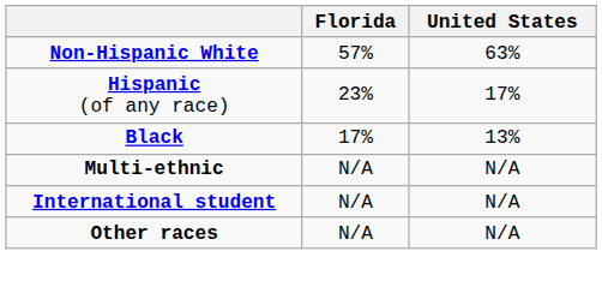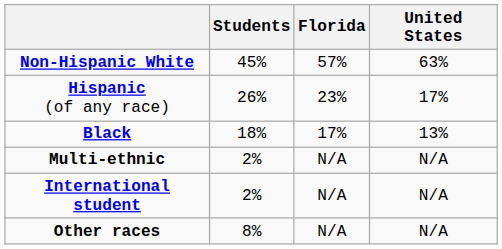 <table style="margin:auto; text-align:center; width:45%;" class="wikitable sortable">
 <tr>
 <th></th>
+<th>Students</th>
 <th>Florida</th>
 <th>United States</th>
 </tr>
 <tr>
 <td><strong><a href='#'>Non-Hispanic White</a></strong></td>
+<td>45%</td>
 <td>57%</td>
 <td>63%</td>
 </tr>
 <tr>
 <td><strong><a href='#'>Hispanic</a></strong><br> (of any race)</td>
+<td>26%</td>
 <td>23%</td>
 <td>17%</td>
 </tr>
 <tr>
 <td><strong><a href='#'>Black</a></strong></td>
+<td>18%</td>
 <td>17%</td>
 <td>13%</td>
 </tr>
 <tr>
 <td><strong>Multi-ethnic</strong></td>
+<td>2%</td>
 <td>N/A</td>
 <td>N/A</td>
 </tr>
 <tr>
 <td><strong><a href='#'>International student</a></strong></td>
+<td>2%</td>
 <td>N/A</td>
 <td>N/A</td>
 </tr>
 <tr>
 <td><strong>Other races</strong></td>
+<td>8%</td>
 <td>N/A</td>
 <td>N/A</td>
 </tr>
 </table>
